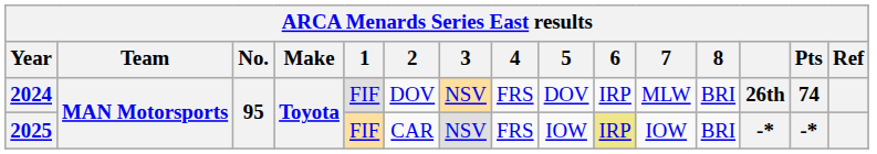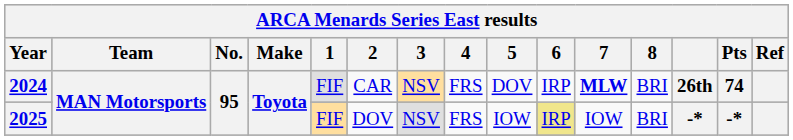 <table class="wikitable" style="text-align:center; font-size:75%">
 <tr>
 <th colspan=15><a href='#'>ARCA Menards Series East</a> results</th>
 </tr>
 <tr>
 <th>Year</th>
 <th>Team</th>
 <th>No.</th>
 <th>Make</th>
 <th>1</th>
 <th>2</th>
 <th>3</th>
 <th>4</th>
 <th>5</th>
 <th>6</th>
 <th>7</th>
 <th>8</th>
 <th></th>
 <th>Pts</th>
 <th>Ref</th>
 </tr>
 <tr>
 <th><a href='#'>2024</a></th>
 <th rowspan=2><a href='#'>MAN Motorsports</a></th>
 <th rowspan=2>95</th>
 <th rowspan=2><a href='#'>Toyota</a></th>
 <td style="background:#DFDFDF;"><a href='#'>FIF</a><br></td>
-<td><a href='#'>DOV</a></td>
+<td><a href='#'>CAR</a></td>
 <td style="background:#FFDF9F;"><a href='#'>NSV</a><br></td>
 <td><a href='#'>FRS</a></td>
 <td><a href='#'>DOV</a></td>
 <td><a href='#'>IRP</a></td>
-<td><a href='#'>MLW</a></td>
+<td><strong><a href='#'>MLW</a></strong></td>
 <td><a href='#'>BRI</a></td>
 <th>26th</th>
 <th>74</th>
 <th></th>
 </tr>
 <tr>
 <th><a href='#'>2025</a></th>
 <td style="background:#FFDF9F;"><a href='#'>FIF</a><br></td>
-<td><a href='#'>CAR</a></td>
+<td><a href='#'>DOV</a></td>
 <td style="background:#DFDFDF;"><a href='#'>NSV</a><br></td>
 <td><a href='#'>FRS</a></td>
 <td><a href='#'>IOW</a></td>
 <td style="background: khaki;"><a href='#'>IRP</a></td>
 <td><a href='#'>IOW</a></td>
 <td><a href='#'>BRI</a></td>
 <th>-*</th>
 <th>-*</th>
 <th></th>
 </tr>
 </table>
